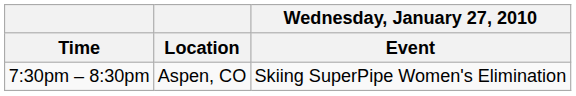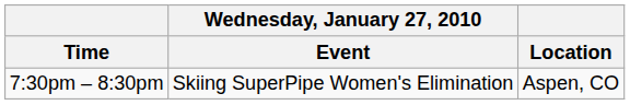 <table class="wikitable">
 <tr>
 <th></th>
+<th>Wednesday, January 27, 2010</th>
 <th></th>
-<th>Wednesday, January 27, 2010</th>
 </tr>
 <tr>
 <th>Time</th>
+<th>Event</th>
 <th>Location</th>
-<th>Event</th>
 </tr>
 <tr>
 <td>7:30pm – 8:30pm</td>
+<td>Skiing SuperPipe Women's Elimination</td>
 <td>Aspen, CO</td>
-<td>Skiing SuperPipe Women's Elimination</td>
 </tr>
 </table>
